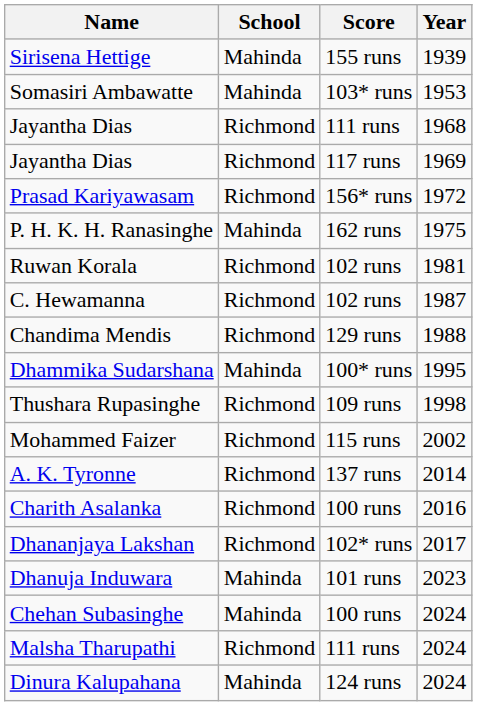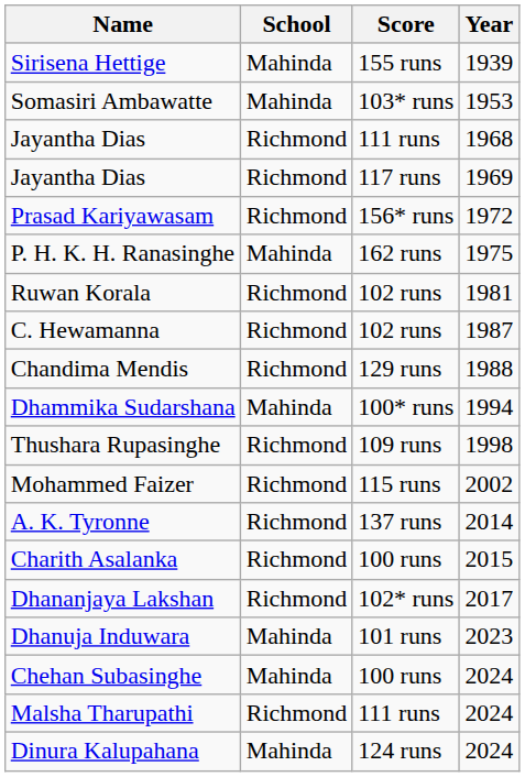 <table class="wikitable">
 <tr>
 <th>Name</th>
 <th>School</th>
 <th>Score</th>
 <th>Year</th>
 </tr>
 <tr>
 <td><a href='#'>Sirisena Hettige</a></td>
 <td>Mahinda</td>
 <td>155 runs</td>
 <td>1939</td>
 </tr>
 <tr>
 <td>Somasiri Ambawatte</td>
 <td>Mahinda</td>
 <td>103* runs</td>
 <td>1953</td>
 </tr>
 <tr>
 <td>Jayantha Dias</td>
 <td>Richmond</td>
 <td>111 runs</td>
 <td>1968</td>
 </tr>
 <tr>
 <td>Jayantha Dias</td>
 <td>Richmond</td>
 <td>117 runs</td>
 <td>1969</td>
 </tr>
 <tr>
 <td><a href='#'>Prasad Kariyawasam</a></td>
 <td>Richmond</td>
 <td>156* runs</td>
 <td>1972</td>
 </tr>
 <tr>
 <td>P. H. K. H. Ranasinghe</td>
 <td>Mahinda</td>
 <td>162 runs</td>
 <td>1975</td>
 </tr>
 <tr>
 <td>Ruwan Korala</td>
 <td>Richmond</td>
 <td>102 runs</td>
 <td>1981</td>
 </tr>
 <tr>
 <td>C. Hewamanna</td>
 <td>Richmond</td>
 <td>102 runs</td>
 <td>1987</td>
 </tr>
 <tr>
 <td>Chandima Mendis</td>
 <td>Richmond</td>
 <td>129 runs</td>
 <td>1988</td>
 </tr>
 <tr>
 <td><a href='#'>Dhammika Sudarshana</a></td>
 <td>Mahinda</td>
 <td>100* runs</td>
-<td>1995</td>
+<td>1994</td>
 </tr>
 <tr>
 <td>Thushara Rupasinghe</td>
 <td>Richmond</td>
 <td>109 runs</td>
 <td>1998</td>
 </tr>
 <tr>
 <td>Mohammed Faizer</td>
 <td>Richmond</td>
 <td>115 runs</td>
 <td>2002</td>
 </tr>
 <tr>
 <td><a href='#'>A. K. Tyronne</a></td>
 <td>Richmond</td>
 <td>137 runs</td>
 <td>2014</td>
 </tr>
 <tr>
 <td><a href='#'>Charith Asalanka</a></td>
 <td>Richmond</td>
 <td>100 runs</td>
-<td>2016</td>
+<td>2015</td>
 </tr>
 <tr>
 <td><a href='#'>Dhananjaya Lakshan</a></td>
 <td>Richmond</td>
 <td>102* runs</td>
 <td>2017</td>
 </tr>
 <tr>
 <td><a href='#'>Dhanuja Induwara</a></td>
 <td>Mahinda</td>
 <td>101 runs</td>
 <td>2023</td>
 </tr>
 <tr>
 <td><a href='#'>Chehan Subasinghe</a></td>
 <td>Mahinda</td>
 <td>100 runs</td>
 <td>2024</td>
 </tr>
 <tr>
 <td><a href='#'>Malsha Tharupathi</a></td>
 <td>Richmond</td>
 <td>111 runs</td>
 <td>2024</td>
 </tr>
 <tr>
 <td><a href='#'>Dinura Kalupahana</a></td>
 <td>Mahinda</td>
 <td>124 runs</td>
 <td>2024</td>
 </tr>
 </table>
